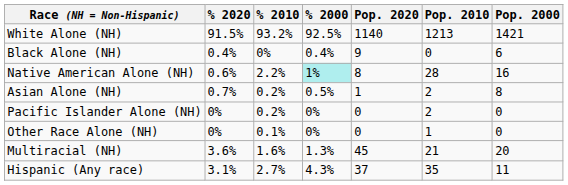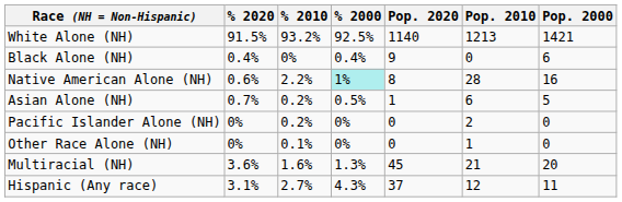 <table class="wikitable">
 <tr>
 <th>Race <em><small>(NH = Non-Hispanic)</small></em></th>
 <th>% 2020</th>
 <th>% 2010</th>
 <th>% 2000</th>
 <th>Pop. 2020</th>
 <th>Pop. 2010</th>
 <th>Pop. 2000</th>
 </tr>
 <tr>
 <td>White Alone (NH)</td>
 <td>91.5%</td>
 <td>93.2%</td>
 <td>92.5%</td>
 <td>1140</td>
 <td>1213</td>
 <td>1421</td>
 </tr>
 <tr>
 <td>Black Alone (NH)</td>
 <td>0.4%</td>
 <td>0%</td>
 <td>0.4%</td>
 <td>9</td>
 <td>0</td>
 <td>6</td>
 </tr>
 <tr>
 <td>Native American Alone (NH)</td>
 <td>0.6%</td>
 <td>2.2%</td>
 <td style="background: paleturquoise;">1%</td>
 <td>8</td>
 <td>28</td>
 <td>16</td>
 </tr>
 <tr>
 <td>Asian Alone (NH)</td>
 <td>0.7%</td>
 <td>0.2%</td>
 <td>0.5%</td>
 <td>1</td>
-<td>2</td>
-<td>8</td>
+<td>6</td>
+<td>5</td>
 </tr>
 <tr>
 <td>Pacific Islander Alone (NH)</td>
 <td>0%</td>
 <td>0.2%</td>
 <td>0%</td>
 <td>0</td>
 <td>2</td>
 <td>0</td>
 </tr>
 <tr>
 <td>Other Race Alone (NH)</td>
 <td>0%</td>
 <td>0.1%</td>
 <td>0%</td>
 <td>0</td>
 <td>1</td>
 <td>0</td>
 </tr>
 <tr>
 <td>Multiracial (NH)</td>
 <td>3.6%</td>
 <td>1.6%</td>
 <td>1.3%</td>
 <td>45</td>
 <td>21</td>
 <td>20</td>
 </tr>
 <tr>
 <td>Hispanic (Any race)</td>
 <td>3.1%</td>
 <td>2.7%</td>
 <td>4.3%</td>
 <td>37</td>
-<td>35</td>
+<td>12</td>
 <td>11</td>
 </tr>
 </table>
